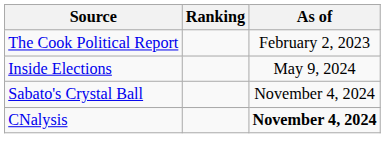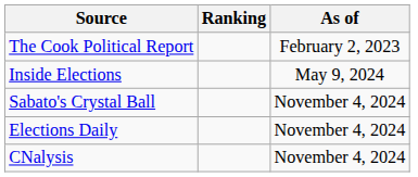 <table class="wikitable" style="text-align:center">
 <tr>
 <th>Source</th>
 <th>Ranking</th>
 <th>As of</th>
 </tr>
 <tr>
 <td style="text-align:left"><a href='#'>The Cook Political Report</a></td>
 <td></td>
 <td>February 2, 2023</td>
 </tr>
 <tr>
 <td style="text-align:left"><a href='#'>Inside Elections</a></td>
 <td></td>
 <td>May 9, 2024</td>
 </tr>
 <tr>
 <td style="text-align:left"><a href='#'>Sabato's Crystal Ball</a></td>
 <td></td>
 <td>November 4, 2024</td>
 </tr>
 <tr>
+<td style="text-align:left"><a href='#'>Elections Daily</a></td>
+<td></td>
+<td>November 4, 2024</td>
+</tr>
+<tr>
 <td style="text-align:left"><a href='#'>CNalysis</a></td>
 <td></td>
-<td><strong>November 4, 2024</strong></td>
+<td>November 4, 2024</td>
 </tr>
 </table>
